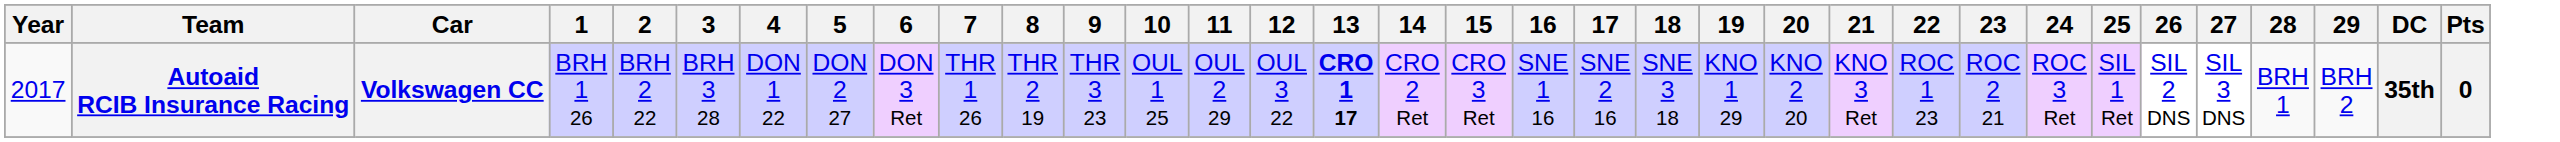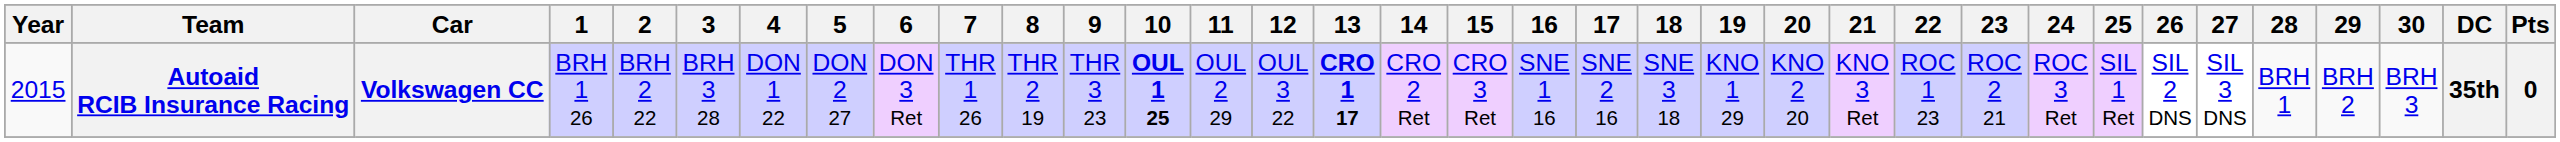 <table class="wikitable" style="text-align:center; font-size:85%">
 <tr>
 <th>Year</th>
 <th>Team</th>
 <th>Car</th>
 <th>1</th>
 <th>2</th>
 <th>3</th>
 <th>4</th>
 <th>5</th>
 <th>6</th>
 <th>7</th>
 <th>8</th>
 <th>9</th>
 <th>10</th>
 <th>11</th>
 <th>12</th>
 <th>13</th>
 <th>14</th>
 <th>15</th>
 <th>16</th>
 <th>17</th>
 <th>18</th>
 <th>19</th>
 <th>20</th>
 <th>21</th>
 <th>22</th>
 <th>23</th>
 <th>24</th>
 <th>25</th>
 <th>26</th>
 <th>27</th>
 <th>28</th>
 <th>29</th>
+<th>30</th>
 <th>DC</th>
 <th>Pts</th>
 </tr>
 <tr>
-<td><a href='#'>2017</a></td>
+<td><a href='#'>2015</a></td>
 <th nowrap><a href='#'>Autoaid<br>RCIB Insurance Racing</a></th>
 <th nowrap><a href='#'>Volkswagen CC</a></th>
 <td style="background:#CFCFFF;"><a href='#'>BRH<br>1</a><br><small>26</small></td>
 <td style="background:#CFCFFF;"><a href='#'>BRH<br>2</a><br><small>22</small></td>
 <td style="background:#CFCFFF;"><a href='#'>BRH<br>3</a><br><small>28</small></td>
 <td style="background:#CFCFFF;"><a href='#'>DON<br>1</a><br><small>22</small></td>
 <td style="background:#CFCFFF;"><a href='#'>DON<br>2</a><br><small>27</small></td>
 <td style="background:#EFCFFF;"><a href='#'>DON<br>3</a><br><small>Ret</small></td>
 <td style="background:#CFCFFF;"><a href='#'>THR<br>1</a><br><small>26</small></td>
 <td style="background:#CFCFFF;"><a href='#'>THR<br>2</a><br><small>19</small></td>
 <td style="background:#CFCFFF;"><a href='#'>THR<br>3</a><br><small>23</small></td>
-<td style="background:#CFCFFF;"><a href='#'>OUL<br>1</a><br><small>25</small></td>
+<td style="background:#CFCFFF;"><strong><a href='#'>OUL<br>1</a><br><small>25</small></strong></td>
 <td style="background:#CFCFFF;"><a href='#'>OUL<br>2</a><br><small>29</small></td>
 <td style="background:#CFCFFF;"><a href='#'>OUL<br>3</a><br><small>22</small></td>
 <td style="background:#CFCFFF;"><strong><a href='#'>CRO<br>1</a><br><small>17</small></strong></td>
 <td style="background:#EFCFFF;"><a href='#'>CRO<br>2</a><br><small>Ret</small></td>
 <td style="background:#EFCFFF;"><a href='#'>CRO<br>3</a><br><small>Ret</small></td>
 <td style="background:#CFCFFF;"><a href='#'>SNE<br>1</a><br><small>16</small></td>
 <td style="background:#CFCFFF;"><a href='#'>SNE<br>2</a><br><small>16</small></td>
 <td style="background:#CFCFFF;"><a href='#'>SNE<br>3</a><br><small>18</small></td>
 <td style="background:#CFCFFF;"><a href='#'>KNO<br>1</a><br><small>29</small></td>
 <td style="background:#CFCFFF;"><a href='#'>KNO<br>2</a><br><small>20</small></td>
 <td style="background:#EFCFFF;"><a href='#'>KNO<br>3</a><br><small>Ret</small></td>
 <td style="background:#CFCFFF;"><a href='#'>ROC<br>1</a><br><small>23</small></td>
 <td style="background:#CFCFFF;"><a href='#'>ROC<br>2</a><br><small>21</small></td>
 <td style="background:#EFCFFF;"><a href='#'>ROC<br>3</a><br><small>Ret</small></td>
 <td style="background:#EFCFFF;"><a href='#'>SIL<br>1</a><br><small>Ret</small></td>
 <td style="background:#FFFFFF;"><a href='#'>SIL<br>2</a><br><small>DNS</small></td>
 <td style="background:#FFFFFF;"><a href='#'>SIL<br>3</a><br><small>DNS</small></td>
 <td><a href='#'>BRH<br>1</a></td>
 <td><a href='#'>BRH<br>2</a></td>
+<td><a href='#'>BRH<br>3</a></td>
 <th>35th</th>
 <th>0</th>
 </tr>
 </table>
